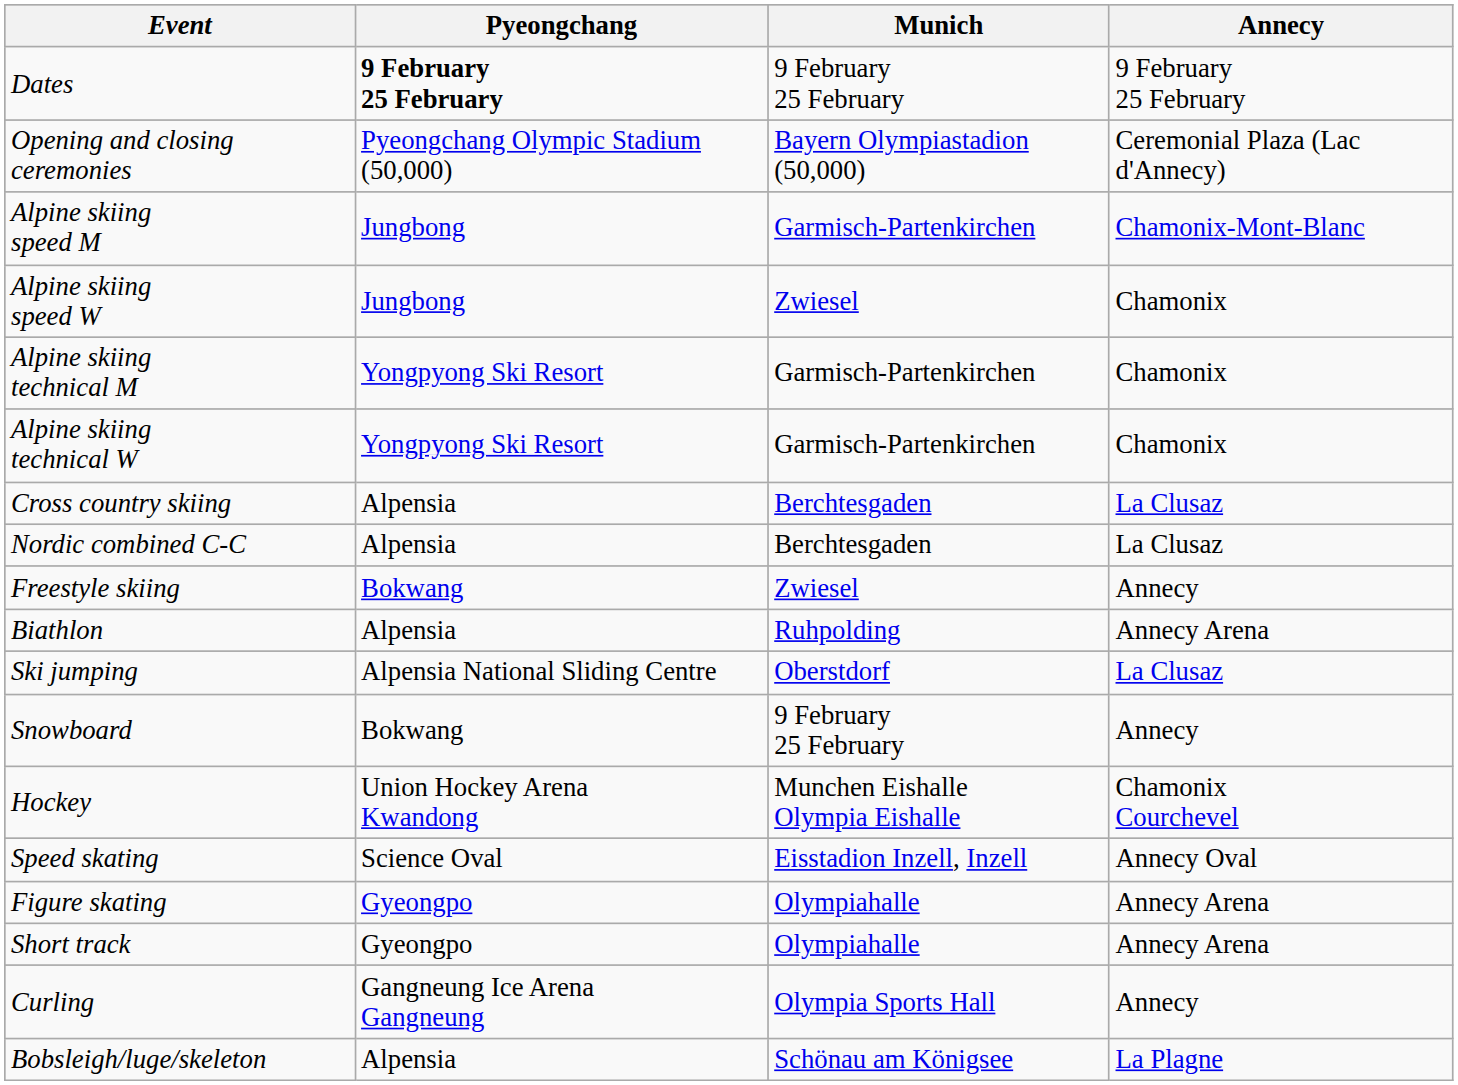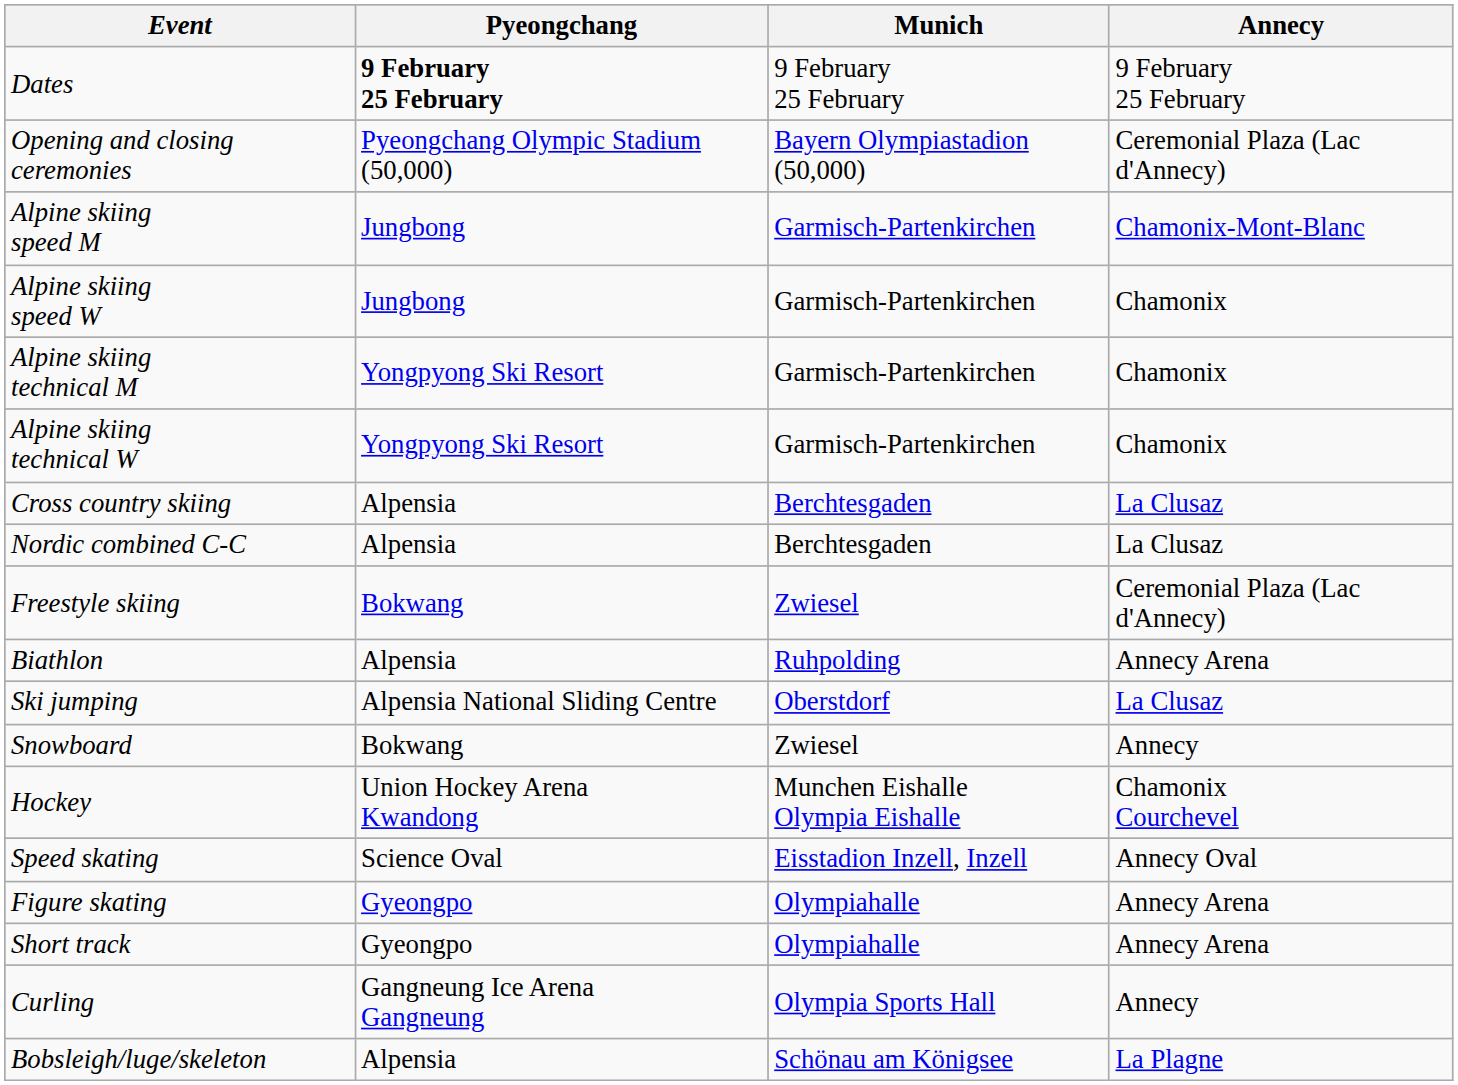 <table class="wikitable">
 <tr>
 <th><em>Event</em></th>
 <th>Pyeongchang</th>
 <th>Munich</th>
 <th>Annecy</th>
 </tr>
 <tr>
 <td><em>Dates</em></td>
 <td><strong>9 February<br>25 February</strong></td>
 <td>9 February<br>25 February</td>
 <td>9 February<br>25 February</td>
 </tr>
 <tr>
 <td><em>Opening and closing ceremonies</em></td>
 <td><a href='#'>Pyeongchang Olympic Stadium</a> (50,000)</td>
 <td><a href='#'>Bayern Olympiastadion</a> (50,000)</td>
 <td>Ceremonial Plaza (Lac d'Annecy)</td>
 </tr>
 <tr>
 <td><em>Alpine skiing<br>speed M</em></td>
 <td><a href='#'>Jungbong</a></td>
 <td><a href='#'>Garmisch-Partenkirchen</a></td>
 <td><a href='#'>Chamonix-Mont-Blanc</a></td>
 </tr>
 <tr>
 <td><em>Alpine skiing<br>speed W</em></td>
 <td><a href='#'>Jungbong</a></td>
-<td><a href='#'>Zwiesel</a></td>
+<td>Garmisch-Partenkirchen</td>
 <td>Chamonix</td>
 </tr>
 <tr>
 <td><em>Alpine skiing<br>technical M</em></td>
 <td><a href='#'>Yongpyong Ski Resort</a></td>
 <td>Garmisch-Partenkirchen</td>
 <td>Chamonix</td>
 </tr>
 <tr>
 <td><em>Alpine skiing<br>technical W</em></td>
 <td><a href='#'>Yongpyong Ski Resort</a></td>
 <td>Garmisch-Partenkirchen</td>
 <td>Chamonix</td>
 </tr>
 <tr>
 <td><em>Cross country skiing</em></td>
 <td>Alpensia</td>
 <td><a href='#'>Berchtesgaden</a></td>
 <td><a href='#'>La Clusaz</a></td>
 </tr>
 <tr>
 <td><em>Nordic combined C-C</em></td>
 <td>Alpensia</td>
 <td>Berchtesgaden</td>
 <td>La Clusaz</td>
 </tr>
 <tr>
 <td><em>Freestyle skiing</em></td>
 <td><a href='#'>Bokwang</a></td>
 <td><a href='#'>Zwiesel</a></td>
-<td>Annecy</td>
+<td>Ceremonial Plaza (Lac d'Annecy)</td>
 </tr>
 <tr>
 <td><em>Biathlon</em></td>
 <td>Alpensia</td>
 <td><a href='#'>Ruhpolding</a></td>
 <td>Annecy Arena</td>
 </tr>
 <tr>
 <td><em>Ski jumping</em></td>
 <td>Alpensia National Sliding Centre</td>
 <td><a href='#'>Oberstdorf</a></td>
 <td><a href='#'>La Clusaz</a></td>
 </tr>
 <tr>
 <td><em>Snowboard</em></td>
 <td>Bokwang</td>
-<td>9 February<br>25 February</td>
+<td>Zwiesel</td>
 <td>Annecy</td>
 </tr>
 <tr>
 <td><em>Hockey</em></td>
 <td>Union Hockey Arena<br><a href='#'>Kwandong</a></td>
 <td>Munchen Eishalle<br><a href='#'>Olympia Eishalle</a></td>
 <td>Chamonix<br><a href='#'>Courchevel</a></td>
 </tr>
 <tr>
 <td><em>Speed skating</em></td>
 <td>Science Oval</td>
 <td><a href='#'>Eisstadion Inzell</a>, <a href='#'>Inzell</a></td>
 <td>Annecy Oval</td>
 </tr>
 <tr>
 <td><em>Figure skating</em></td>
 <td><a href='#'>Gyeongpo</a></td>
 <td><a href='#'>Olympiahalle</a></td>
 <td>Annecy Arena</td>
 </tr>
 <tr>
 <td><em>Short track</em></td>
 <td>Gyeongpo</td>
 <td><a href='#'>Olympiahalle</a></td>
 <td>Annecy Arena</td>
 </tr>
 <tr>
 <td><em>Curling</em></td>
 <td>Gangneung Ice Arena<br><a href='#'>Gangneung</a></td>
 <td><a href='#'>Olympia Sports Hall</a></td>
 <td>Annecy</td>
 </tr>
 <tr>
 <td><em>Bobsleigh/luge/skeleton</em></td>
 <td>Alpensia</td>
 <td><a href='#'>Schönau am Königsee</a></td>
 <td><a href='#'>La Plagne</a></td>
 </tr>
 </table>
